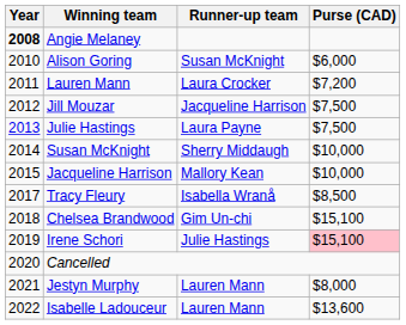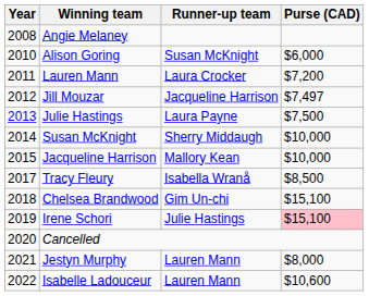 <table class="wikitable">
 <tr>
 <th scope="col">Year</th>
 <th scope="col">Winning team</th>
 <th scope="col">Runner-up team</th>
 <th scope="col">Purse (CAD)</th>
 </tr>
 <tr>
-<td><strong>2008</strong></td>
+<td>2008</td>
 <td> <a href='#'>Angie Melaney</a></td>
 <td></td>
 <td></td>
 </tr>
 <tr>
 <td>2010</td>
 <td> <a href='#'>Alison Goring</a></td>
 <td> <a href='#'>Susan McKnight</a></td>
 <td>$6,000</td>
 </tr>
 <tr>
 <td>2011</td>
 <td> <a href='#'>Lauren Mann</a></td>
 <td> <a href='#'>Laura Crocker</a></td>
 <td>$7,200</td>
 </tr>
 <tr>
 <td>2012</td>
 <td> <a href='#'>Jill Mouzar</a></td>
 <td> <a href='#'>Jacqueline Harrison</a></td>
-<td>$7,500</td>
+<td>$7,497</td>
 </tr>
 <tr>
 <td><a href='#'>2013</a></td>
 <td> <a href='#'>Julie Hastings</a></td>
 <td> <a href='#'>Laura Payne</a></td>
 <td>$7,500</td>
 </tr>
 <tr>
 <td>2014</td>
 <td> <a href='#'>Susan McKnight</a></td>
 <td> <a href='#'>Sherry Middaugh</a></td>
 <td>$10,000</td>
 </tr>
 <tr>
 <td>2015</td>
 <td> <a href='#'>Jacqueline Harrison</a></td>
 <td> <a href='#'>Mallory Kean</a></td>
 <td>$10,000</td>
 </tr>
 <tr>
 <td>2017</td>
 <td> <a href='#'>Tracy Fleury</a></td>
 <td> <a href='#'>Isabella Wranå</a></td>
 <td>$8,500</td>
 </tr>
 <tr>
 <td>2018</td>
 <td> <a href='#'>Chelsea Brandwood</a></td>
 <td> <a href='#'>Gim Un-chi</a></td>
 <td>$15,100</td>
 </tr>
 <tr>
 <td>2019</td>
 <td> <a href='#'>Irene Schori</a></td>
 <td> <a href='#'>Julie Hastings</a></td>
 <td style="background: pink;">$15,100</td>
 </tr>
 <tr>
 <td>2020</td>
 <td colspan="3"><em>Cancelled</em></td>
 </tr>
 <tr>
 <td>2021</td>
 <td> <a href='#'>Jestyn Murphy</a></td>
 <td> <a href='#'>Lauren Mann</a></td>
 <td>$8,000</td>
 </tr>
 <tr>
 <td>2022</td>
 <td> <a href='#'>Isabelle Ladouceur</a></td>
 <td> <a href='#'>Lauren Mann</a></td>
-<td>$13,600</td>
+<td>$10,600</td>
 </tr>
 </table>
